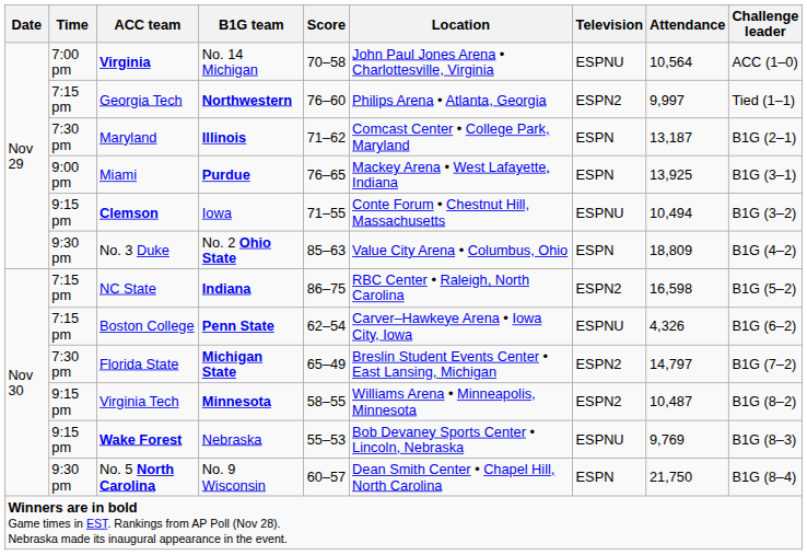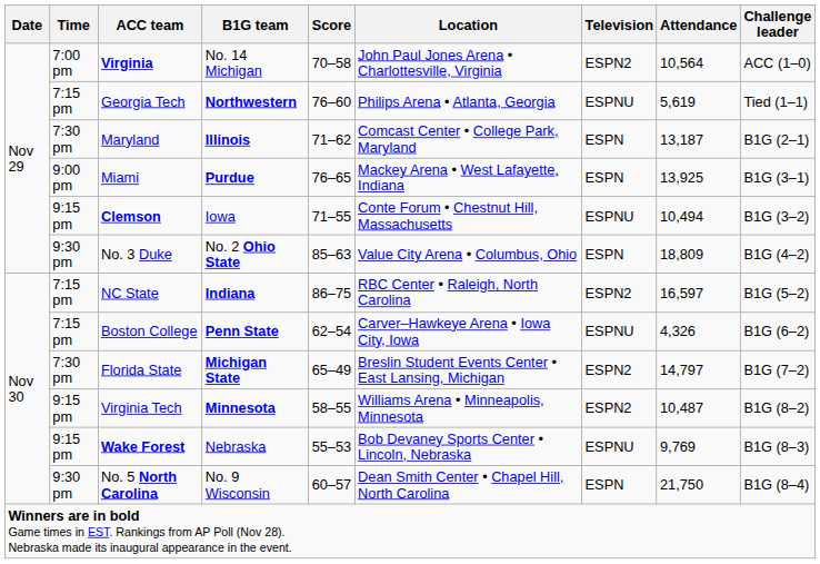 <table class="wikitable" style="font-size: 95%">
 <tr>
 <th>Date</th>
 <th>Time</th>
 <th>ACC team</th>
 <th>B1G team</th>
 <th>Score</th>
 <th>Location</th>
 <th>Television</th>
 <th>Attendance</th>
 <th>Challenge<br>leader</th>
 </tr>
 <tr>
 <td rowspan=6>Nov 29</td>
 <td>7:00 pm</td>
 <td><strong><a href='#'>Virginia</a></strong></td>
 <td>No. 14 <a href='#'>Michigan</a></td>
 <td>70–58</td>
 <td><a href='#'>John Paul Jones Arena</a> • <a href='#'>Charlottesville, Virginia</a></td>
-<td>ESPNU</td>
+<td>ESPN2</td>
 <td>10,564</td>
 <td>ACC (1–0)</td>
 </tr>
 <tr>
 <td>7:15 pm</td>
 <td><a href='#'>Georgia Tech</a></td>
 <td><strong><a href='#'>Northwestern</a></strong></td>
 <td>76–60</td>
 <td><a href='#'>Philips Arena</a> • <a href='#'>Atlanta, Georgia</a></td>
-<td>ESPN2</td>
-<td>9,997</td>
+<td>ESPNU</td>
+<td>5,619</td>
 <td>Tied (1–1)</td>
 </tr>
 <tr>
 <td>7:30 pm</td>
 <td><a href='#'>Maryland</a></td>
 <td><strong><a href='#'>Illinois</a></strong></td>
 <td>71–62</td>
 <td><a href='#'>Comcast Center</a> • <a href='#'>College Park, Maryland</a></td>
 <td>ESPN</td>
 <td>13,187</td>
 <td>B1G (2–1)</td>
 </tr>
 <tr>
 <td>9:00 pm</td>
 <td><a href='#'>Miami</a></td>
 <td><strong><a href='#'>Purdue</a></strong></td>
 <td>76–65</td>
 <td><a href='#'>Mackey Arena</a> • <a href='#'>West Lafayette, Indiana</a></td>
 <td>ESPN</td>
 <td>13,925</td>
 <td>B1G (3–1)</td>
 </tr>
 <tr>
 <td>9:15 pm</td>
 <td><strong><a href='#'>Clemson</a></strong></td>
 <td><a href='#'>Iowa</a></td>
 <td>71–55</td>
 <td><a href='#'>Conte Forum</a> • <a href='#'>Chestnut Hill, Massachusetts</a></td>
 <td>ESPNU</td>
 <td>10,494</td>
 <td>B1G (3–2)</td>
 </tr>
 <tr>
 <td>9:30 pm</td>
 <td>No. 3 <a href='#'>Duke</a></td>
 <td>No. 2 <strong><a href='#'>Ohio State</a></strong></td>
 <td>85–63</td>
 <td><a href='#'>Value City Arena</a> • <a href='#'>Columbus, Ohio</a></td>
 <td>ESPN</td>
 <td>18,809</td>
 <td>B1G (4–2)</td>
 </tr>
 <tr>
 <td rowspan=6>Nov 30</td>
 <td>7:15 pm</td>
 <td><a href='#'>NC State</a></td>
 <td><strong><a href='#'>Indiana</a></strong></td>
 <td>86–75</td>
 <td><a href='#'>RBC Center</a> • <a href='#'>Raleigh, North Carolina</a></td>
 <td>ESPN2</td>
-<td>16,598</td>
+<td>16,597</td>
 <td>B1G (5–2)</td>
 </tr>
 <tr>
 <td>7:15 pm</td>
 <td><a href='#'>Boston College</a></td>
 <td><strong><a href='#'>Penn State</a></strong></td>
 <td>62–54</td>
 <td><a href='#'>Carver–Hawkeye Arena</a> • <a href='#'>Iowa City, Iowa</a></td>
 <td>ESPNU</td>
 <td>4,326</td>
 <td>B1G (6–2)</td>
 </tr>
 <tr>
 <td>7:30 pm</td>
 <td><a href='#'>Florida State</a></td>
 <td><strong><a href='#'>Michigan State</a></strong></td>
 <td>65–49</td>
 <td><a href='#'>Breslin Student Events Center</a> • <a href='#'>East Lansing, Michigan</a></td>
 <td>ESPN2</td>
 <td>14,797</td>
 <td>B1G (7–2)</td>
 </tr>
 <tr>
 <td>9:15 pm</td>
 <td><a href='#'>Virginia Tech</a></td>
 <td><strong><a href='#'>Minnesota</a></strong></td>
 <td>58–55</td>
 <td><a href='#'>Williams Arena</a> • <a href='#'>Minneapolis, Minnesota</a></td>
 <td>ESPN2</td>
 <td>10,487</td>
 <td>B1G (8–2)</td>
 </tr>
 <tr>
 <td>9:15 pm</td>
 <td><strong><a href='#'>Wake Forest</a></strong></td>
 <td><a href='#'>Nebraska</a></td>
 <td>55–53</td>
 <td><a href='#'>Bob Devaney Sports Center</a> • <a href='#'>Lincoln, Nebraska</a></td>
 <td>ESPNU</td>
 <td>9,769</td>
 <td>B1G (8–3)</td>
 </tr>
 <tr>
 <td>9:30 pm</td>
 <td>No. 5 <strong><a href='#'>North Carolina</a></strong></td>
 <td>No. 9 <a href='#'>Wisconsin</a></td>
 <td>60–57</td>
 <td><a href='#'>Dean Smith Center</a> • <a href='#'>Chapel Hill, North Carolina</a></td>
 <td>ESPN</td>
 <td>21,750</td>
 <td>B1G (8–4)</td>
 </tr>
 <tr>
 <td colspan=9><strong>Winners are in bold</strong><br><small>Game times in <a href='#'>EST</a>. Rankings from AP Poll (Nov 28).<br>Nebraska made its inaugural appearance in the event.</small></td>
 </tr>
 </table>
